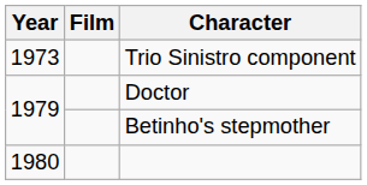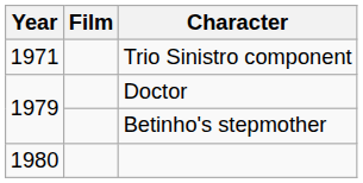 <table class="wikitable">
 <tr>
 <th>Year</th>
 <th>Film</th>
 <th>Character</th>
 </tr>
 <tr>
-<td>1973</td>
+<td>1971</td>
 <td><em></em></td>
 <td>Trio Sinistro component</td>
 </tr>
 <tr>
 <td rowspan="2">1979</td>
 <td><em></em></td>
 <td>Doctor</td>
 </tr>
 <tr>
 <td><em></em></td>
 <td>Betinho's stepmother</td>
 </tr>
 <tr>
 <td>1980</td>
 <td><em></em></td>
 <td></td>
 </tr>
 </table>
